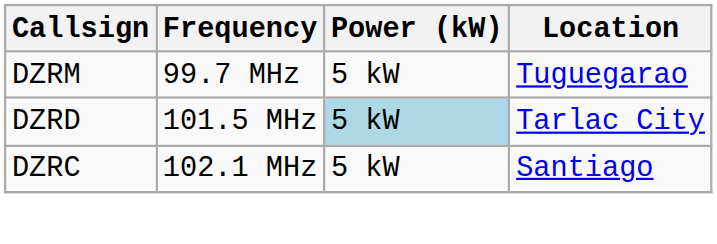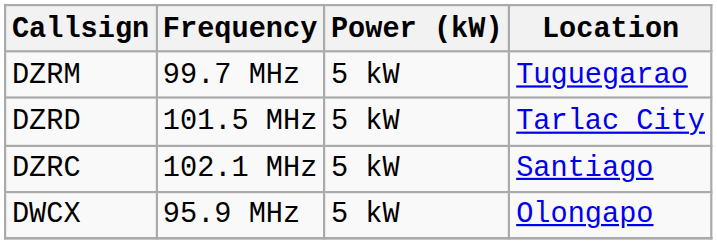 <table class="wikitable">
 <tr>
 <th>Callsign</th>
 <th>Frequency</th>
 <th>Power (kW)</th>
 <th>Location</th>
 </tr>
 <tr>
 <td>DZRM</td>
 <td>99.7 MHz</td>
 <td>5 kW</td>
 <td><a href='#'>Tuguegarao</a></td>
 </tr>
 <tr>
 <td>DZRD</td>
 <td>101.5 MHz</td>
-<td style="background: lightblue;">5 kW</td>
+<td>5 kW</td>
 <td><a href='#'>Tarlac City</a></td>
 </tr>
 <tr>
 <td>DZRC</td>
 <td>102.1 MHz</td>
 <td>5 kW</td>
 <td><a href='#'>Santiago</a></td>
 </tr>
 <tr>
+<td>DWCX</td>
+<td>95.9 MHz</td>
+<td>5 kW</td>
+<td><a href='#'>Olongapo</a></td>
+</tr>
+<tr>
 </tr>
 </table>
